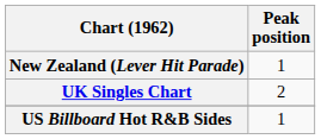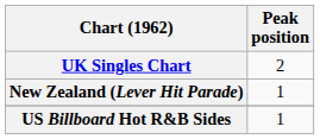 <table class="wikitable sortable plainrowheaders" style="text-align:center">
 <tr>
 <th>Chart (1962)</th>
 <th>Peak<br>position</th>
 </tr>
 <tr>
+<th scope="row"><a href='#'>UK Singles Chart</a></th>
+<td>2</td>
+</tr>
+<tr>
 <th scope="row">New Zealand (<em>Lever Hit Parade</em>)</th>
 <td>1</td>
-</tr>
-<tr>
-<th scope="row"><a href='#'>UK Singles Chart</a></th>
-<td>2</td>
 </tr>
 <tr>
 </tr>
 <tr>
 <th scope="row">US <em>Billboard</em> Hot R&B Sides</th>
 <td align="center">1</td>
 </tr>
 </table>
